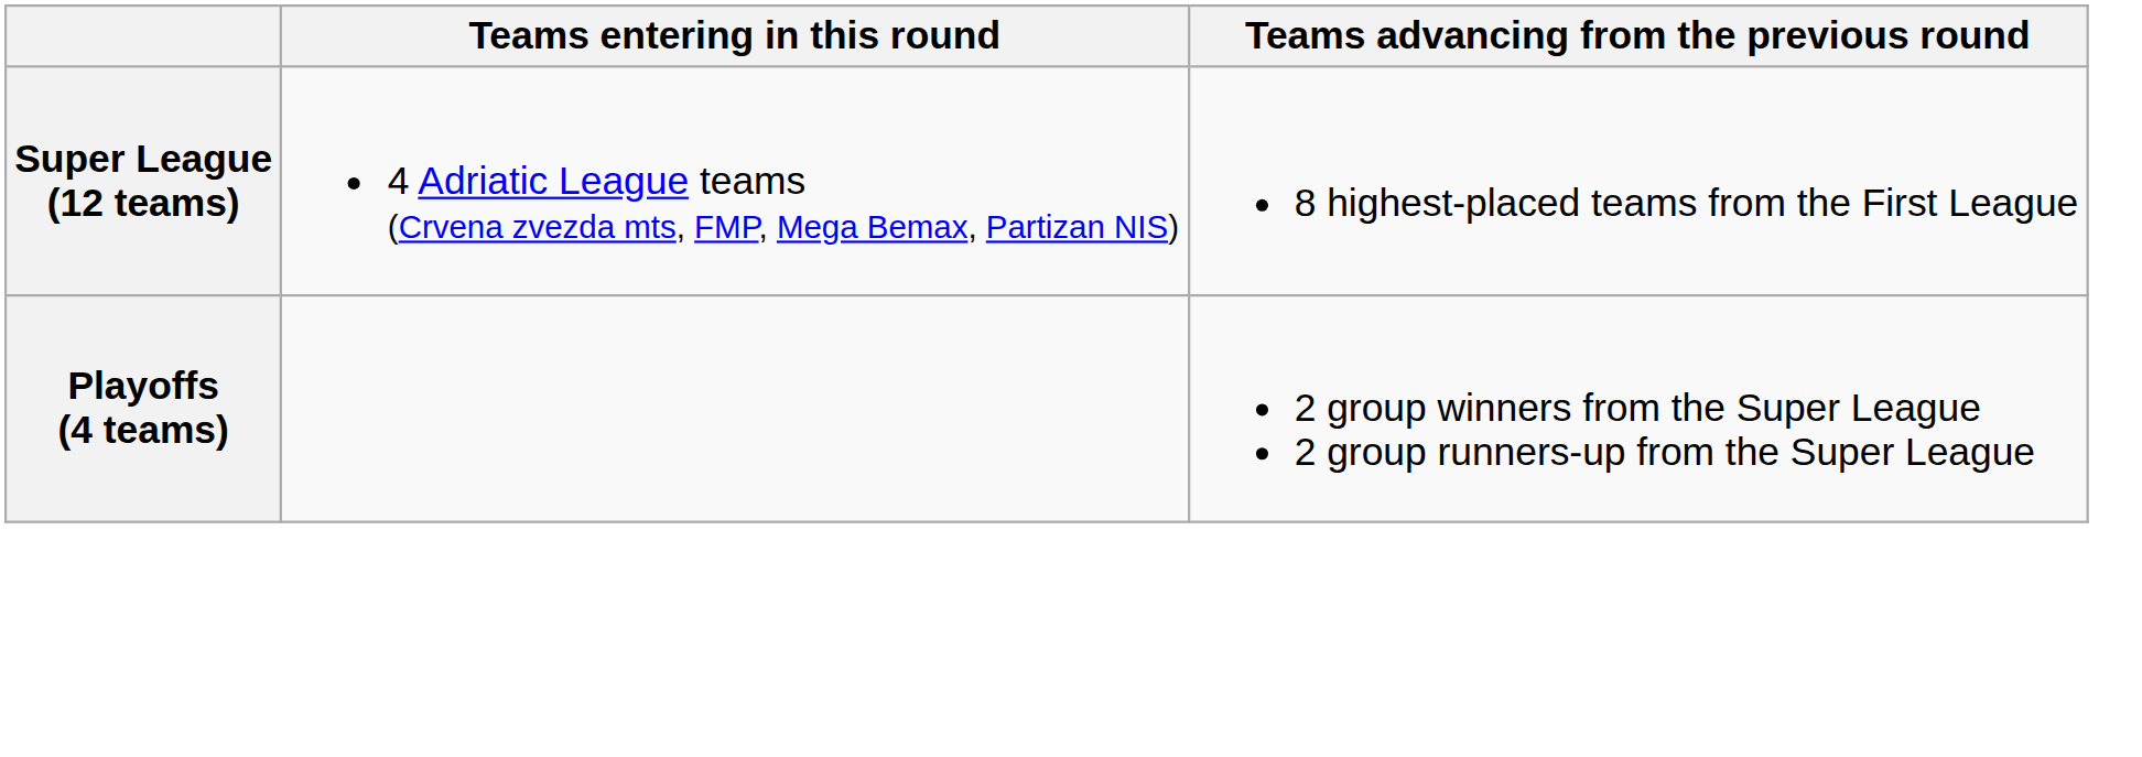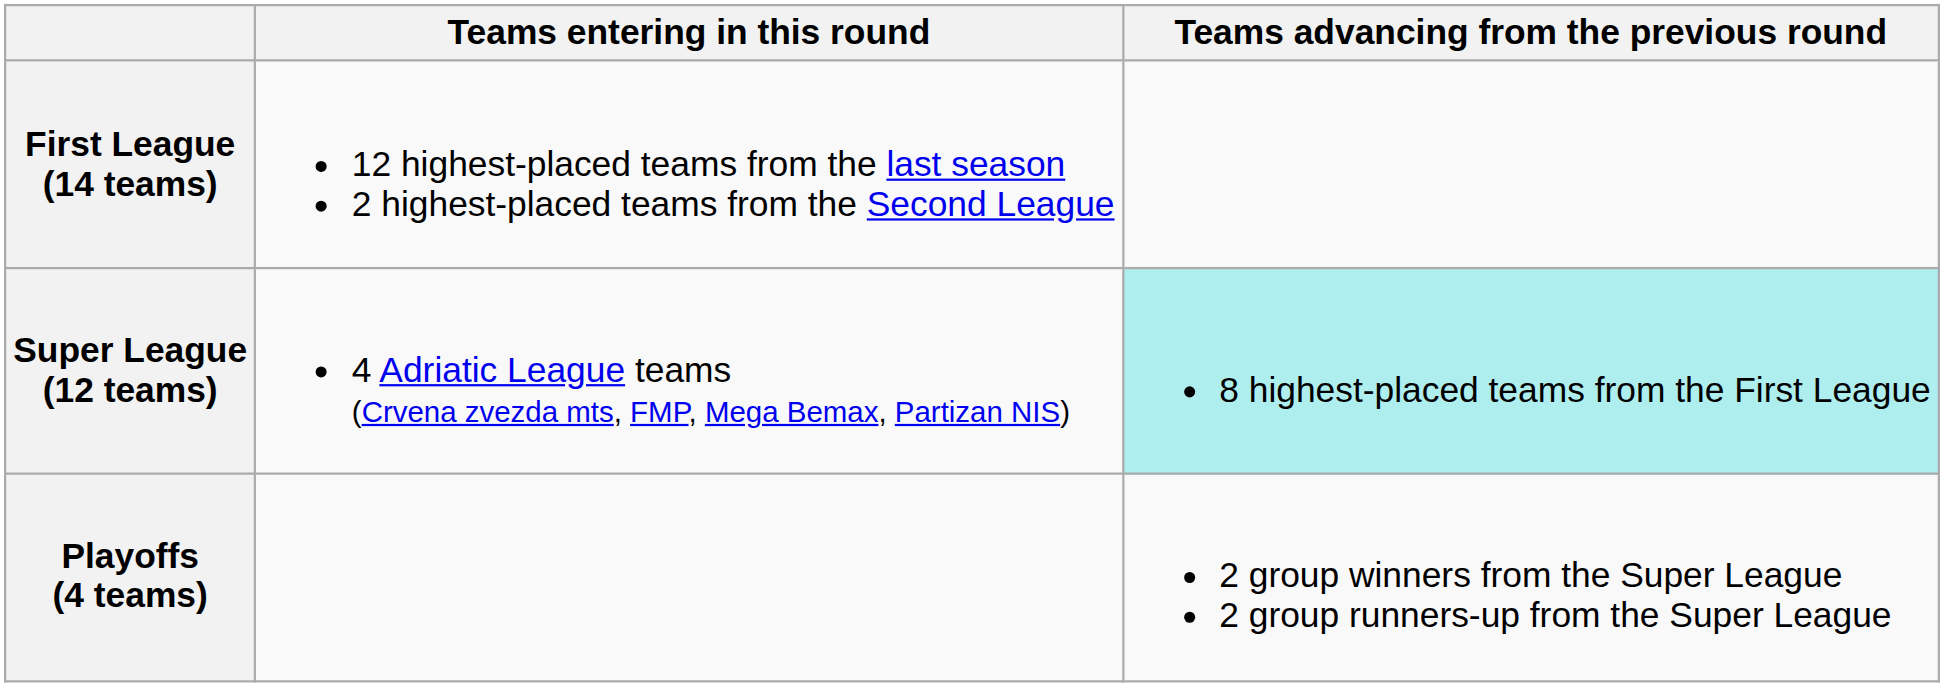 <table class="wikitable">
 <tr>
 <th></th>
 <th>Teams entering in this round</th>
 <th>Teams advancing from the previous round</th>
 </tr>
 <tr>
+<th>First League<br>(14 teams)</th>
+<td><br><ul><li>12 highest-placed teams from the <a href='#'>last season</a></li><li>2 highest-placed teams from the <a href='#'>Second League</a></li></ul></td>
+<td></td>
+</tr>
+<tr>
 <th>Super League<br>(12 teams)</th>
 <td><br><ul><li>4 <a href='#'>Adriatic League</a> teams<br><small>(<a href='#'>Crvena zvezda mts</a>, <a href='#'>FMP</a>, <a href='#'>Mega Bemax</a>, <a href='#'>Partizan NIS</a>)</small></li></ul></td>
-<td><br><ul><li>8 highest-placed teams from the First League</li></ul></td>
+<td style="background: paleturquoise;"><br><ul><li>8 highest-placed teams from the First League</li></ul></td>
 </tr>
 <tr>
 <th>Playoffs<br>(4 teams)</th>
 <td></td>
 <td><br><ul><li>2 group winners from the Super League</li><li>2 group runners-up from the Super League</li></ul></td>
 </tr>
 </table>
